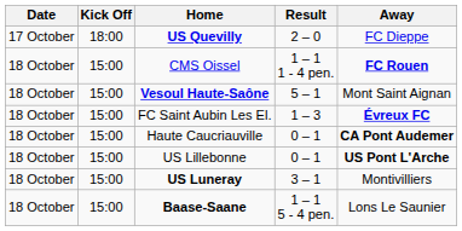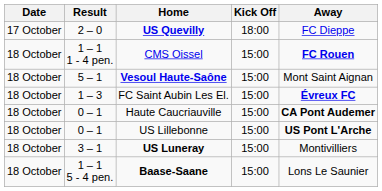 <table class="wikitable" style="text-align: center">
 <tr>
 <th scope="col">Date</th>
+<th scope="col">Result</th>
+<th scope="col">Home</th>
 <th scope="col">Kick Off</th>
-<th scope="col">Home</th>
-<th scope="col">Result</th>
 <th scope="col">Away</th>
 </tr>
 <tr>
 <td>17 October</td>
+<td>2 – 0</td>
+<td><strong><a href='#'>US Quevilly</a></strong></td>
 <td>18:00</td>
-<td><strong><a href='#'>US Quevilly</a></strong></td>
-<td>2 – 0</td>
 <td><a href='#'>FC Dieppe</a></td>
 </tr>
 <tr>
 <td>18 October</td>
+<td>1 – 1 <br> 1 - 4 pen.</td>
+<td><a href='#'>CMS Oissel</a></td>
 <td>15:00</td>
-<td><a href='#'>CMS Oissel</a></td>
-<td>1 – 1 <br> 1 - 4 pen.</td>
 <td><strong><a href='#'>FC Rouen</a></strong></td>
 </tr>
 <tr>
 <td>18 October</td>
+<td>5 – 1</td>
+<td><strong><a href='#'>Vesoul Haute-Saône</a></strong></td>
 <td>15:00</td>
-<td><strong><a href='#'>Vesoul Haute-Saône</a></strong></td>
-<td>5 – 1</td>
 <td>Mont Saint Aignan</td>
 </tr>
 <tr>
 <td>18 October</td>
+<td>1 – 3</td>
+<td>FC Saint Aubin Les El.</td>
 <td>15:00</td>
-<td>FC Saint Aubin Les El.</td>
-<td>1 – 3</td>
 <td><strong><a href='#'>Évreux FC</a></strong></td>
 </tr>
 <tr>
 <td>18 October</td>
+<td>0 – 1</td>
+<td>Haute Caucriauville</td>
 <td>15:00</td>
-<td>Haute Caucriauville</td>
-<td>0 – 1</td>
 <td><strong>CA Pont Audemer</strong></td>
 </tr>
 <tr>
 <td>18 October</td>
+<td>0 – 1</td>
+<td>US Lillebonne</td>
 <td>15:00</td>
-<td>US Lillebonne</td>
-<td>0 – 1</td>
 <td><strong>US Pont L'Arche</strong></td>
 </tr>
 <tr>
 <td>18 October</td>
+<td>3 – 1</td>
+<td><strong>US Luneray</strong></td>
 <td>15:00</td>
-<td><strong>US Luneray</strong></td>
-<td>3 – 1</td>
 <td>Montivilliers</td>
 </tr>
 <tr>
 <td>18 October</td>
+<td>1 – 1 <br> 5 - 4 pen.</td>
+<td><strong>Baase-Saane</strong></td>
 <td>15:00</td>
-<td><strong>Baase-Saane</strong></td>
-<td>1 – 1 <br> 5 - 4 pen.</td>
 <td>Lons Le Saunier</td>
 </tr>
 </table>
